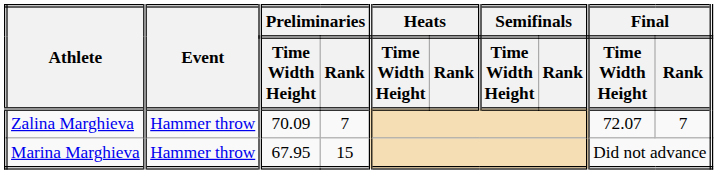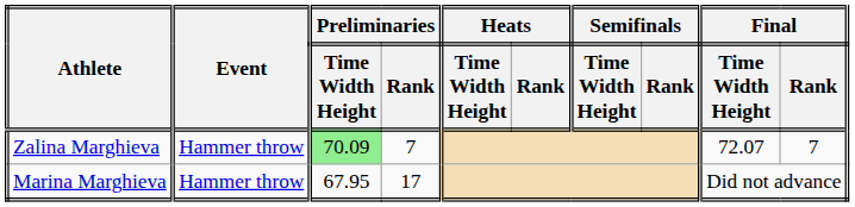 <table class=wikitable style="font-size:90%; border: double;">
 <tr>
 <th rowspan="2" style="border-right:double">Athlete</th>
 <th rowspan="2" style="border-right:double">Event</th>
 <th colspan="2" style="border-right:double; border-bottom:double;">Preliminaries</th>
 <th colspan="2" style="border-right:double; border-bottom:double;">Heats</th>
 <th colspan="2" style="border-right:double; border-bottom:double;">Semifinals</th>
 <th colspan="2" style="border-right:double; border-bottom:double;">Final</th>
 </tr>
 <tr>
 <th>Time<br>Width<br>Height</th>
 <th style="border-right:double">Rank</th>
 <th>Time<br>Width<br>Height</th>
 <th style="border-right:double">Rank</th>
 <th>Time<br>Width<br>Height</th>
 <th style="border-right:double">Rank</th>
 <th>Time<br>Width<br>Height</th>
 <th style="border-right:double">Rank</th>
 </tr>
 <tr style="border-top: double;">
 <td style="border-right:double"><a href='#'>Zalina Marghieva</a></td>
 <td style="border-right:double"><a href='#'>Hammer throw</a></td>
-<td align=center>70.09</td>
+<td align=center style="background: lightgreen;">70.09</td>
 <td align=center style="border-right:double">7</td>
 <td style="border-right:double" colspan= 4 bgcolor="wheat"></td>
 <td align=center>72.07</td>
 <td align=center>7</td>
 </tr>
 <tr>
 <td style="border-right:double"><a href='#'>Marina Marghieva</a></td>
 <td style="border-right:double"><a href='#'>Hammer throw</a></td>
 <td align=center>67.95</td>
-<td align=center style="border-right:double">15</td>
+<td align=center style="border-right:double">17</td>
 <td style="border-right:double" colspan= 4 bgcolor="wheat"></td>
 <td colspan="2" align=center>Did not advance</td>
 </tr>
 </table>
